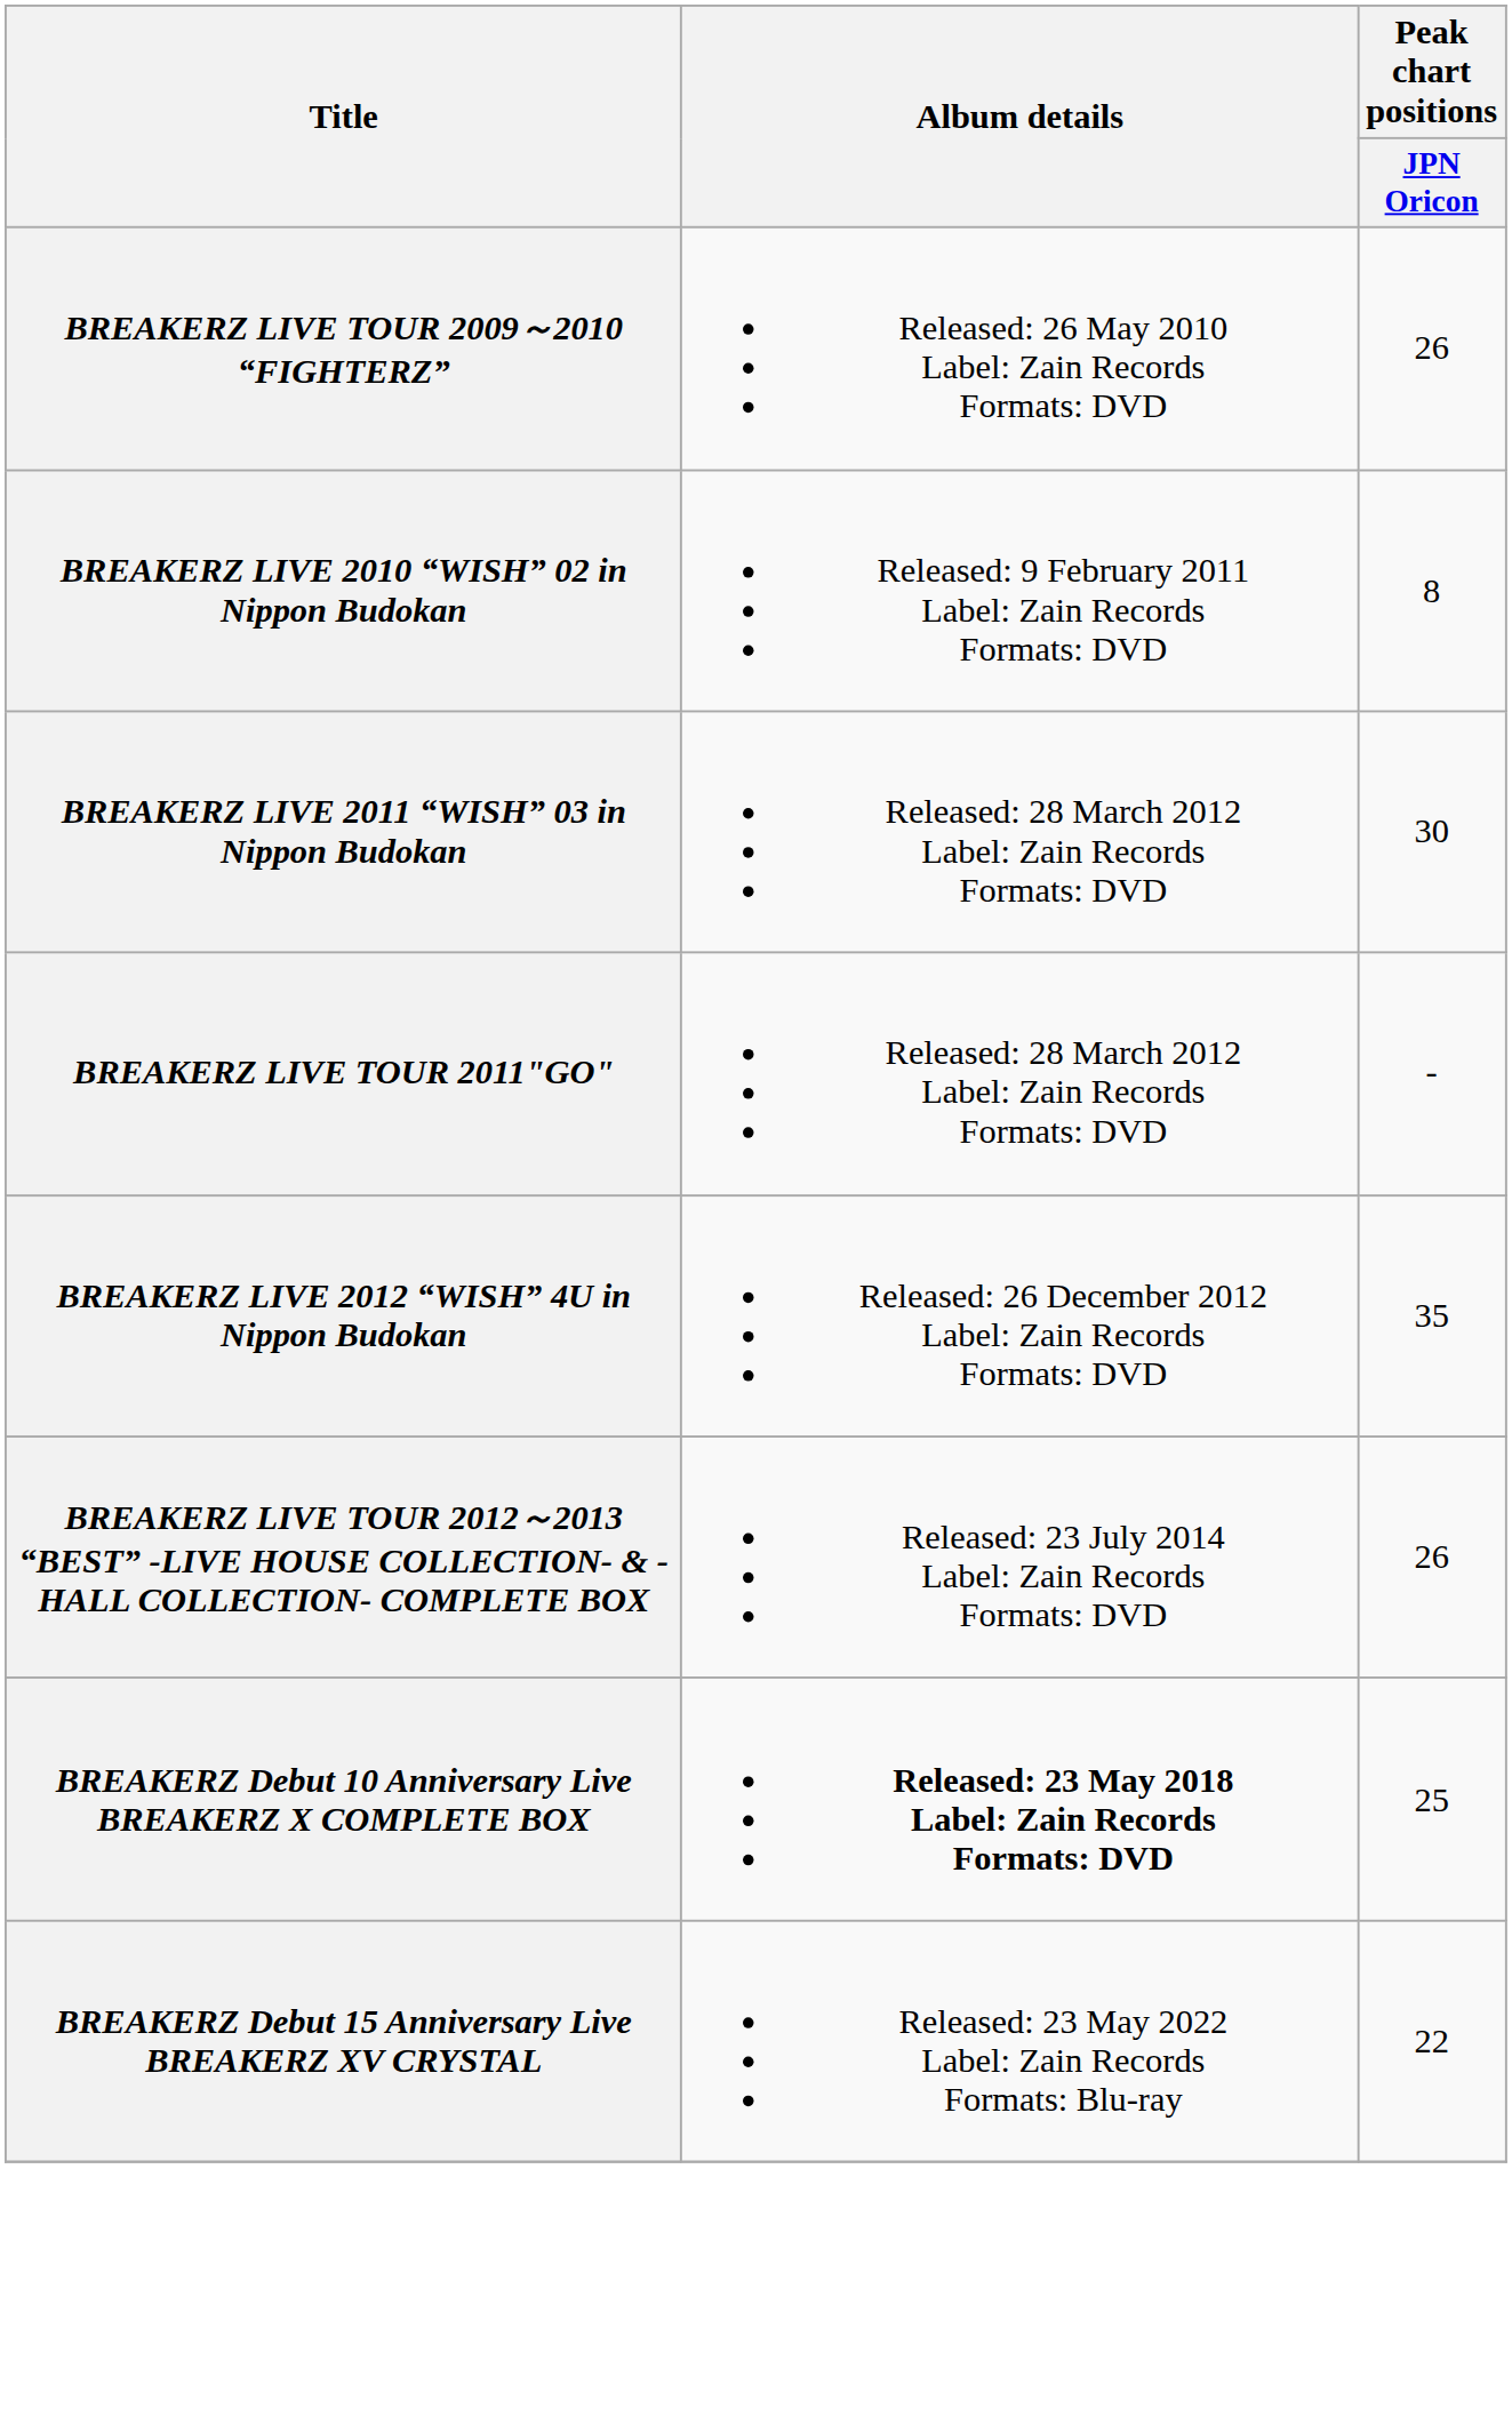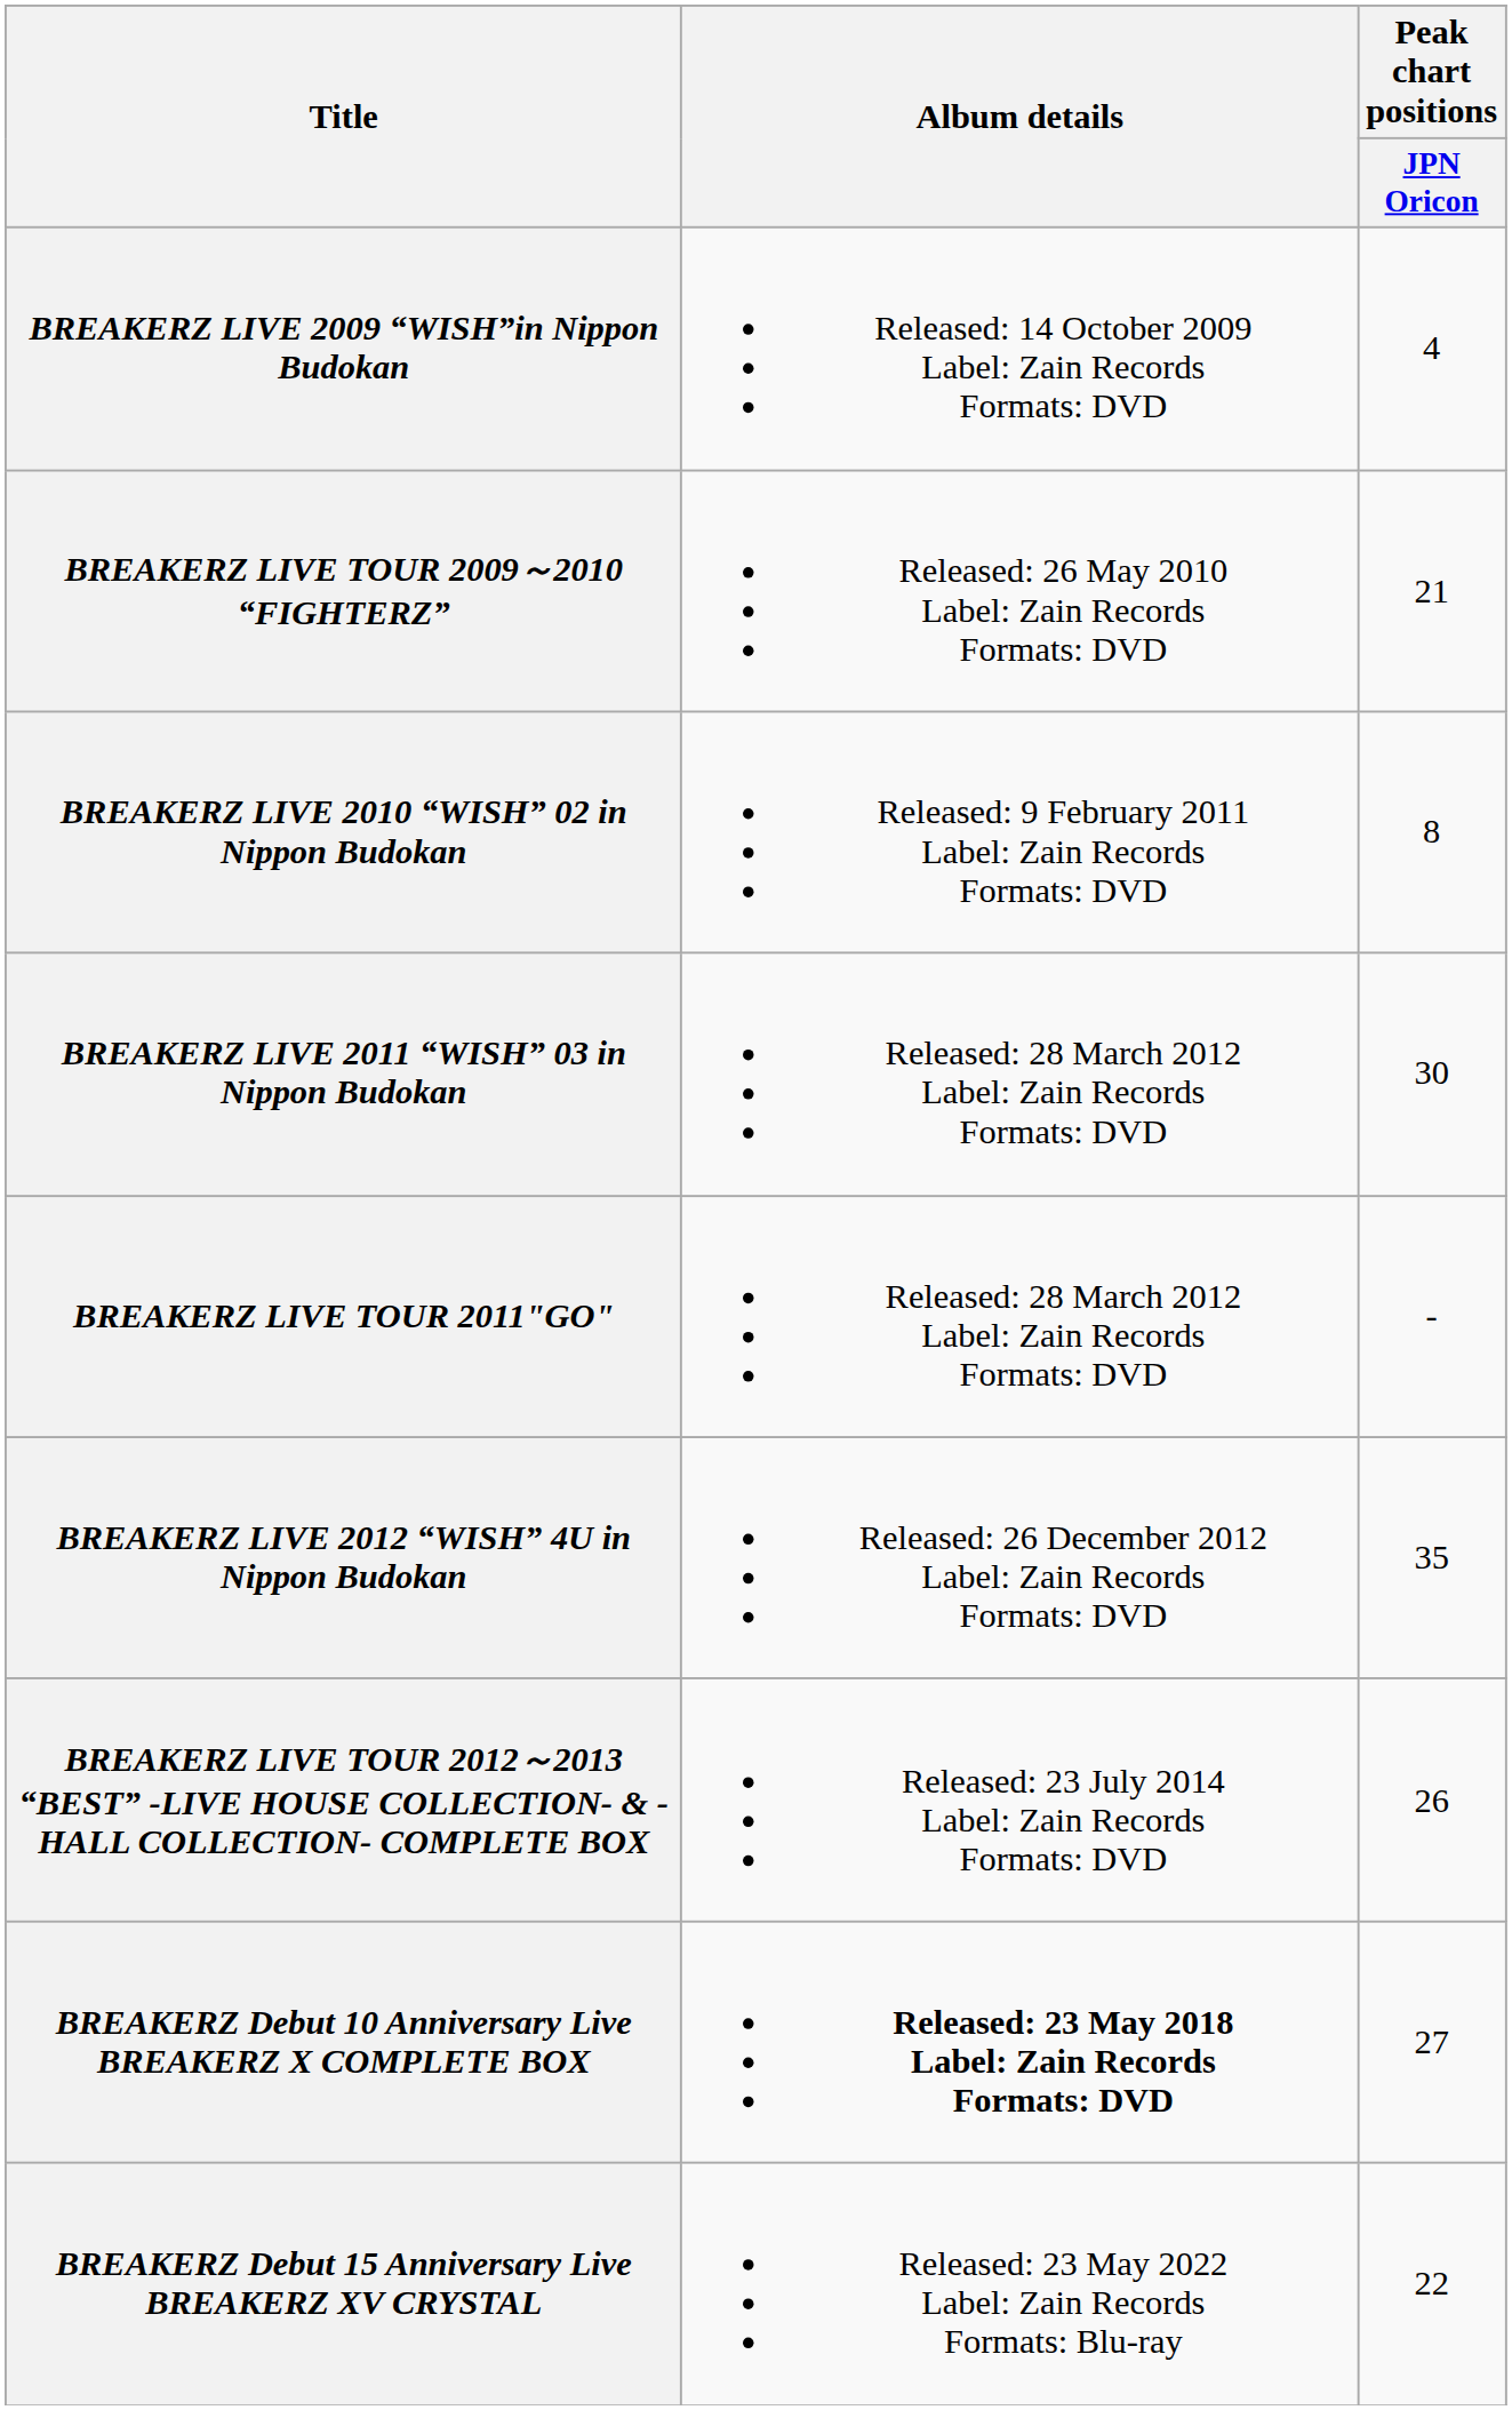 <table class="wikitable plainrowheaders" style="text-align:center;">
 <tr>
 <th scope="col" rowspan="2" style="width:19em;">Title</th>
 <th scope="col" rowspan="2" style="width:19em;">Album details</th>
 <th scope="col" colspan="1">Peak<br>chart<br>positions</th>
 </tr>
 <tr>
 <th scope="col" style="width:2.9em;font-size:90%;"><a href='#'>JPN<br>Oricon</a><br></th>
 </tr>
 <tr>
+<th scope="row"><em>BREAKERZ LIVE 2009 “WISH”in Nippon Budokan</em></th>
+<td><br><ul><li>Released: 14 October 2009</li><li>Label: Zain Records</li><li>Formats: DVD</li></ul></td>
+<td>4</td>
+</tr>
+<tr>
 <th scope="row"><em>BREAKERZ LIVE TOUR 2009～2010 “FIGHTERZ”</em></th>
 <td><br><ul><li>Released: 26 May 2010</li><li>Label: Zain Records</li><li>Formats: DVD</li></ul></td>
-<td>26</td>
+<td>21</td>
 </tr>
 <tr>
 <th scope="row"><em>BREAKERZ LIVE 2010 “WISH” 02 in Nippon Budokan</em></th>
 <td><br><ul><li>Released: 9 February 2011</li><li>Label: Zain Records</li><li>Formats: DVD</li></ul></td>
 <td>8</td>
 </tr>
 <tr>
 <th scope="row"><em>BREAKERZ LIVE 2011 “WISH” 03 in Nippon Budokan</em></th>
 <td><br><ul><li>Released: 28 March 2012</li><li>Label: Zain Records</li><li>Formats: DVD</li></ul></td>
 <td>30</td>
 </tr>
 <tr>
 <th scope="row"><em>BREAKERZ LIVE TOUR 2011"GO"</em></th>
 <td><br><ul><li>Released: 28 March 2012</li><li>Label: Zain Records</li><li>Formats: DVD</li></ul></td>
 <td>-</td>
 </tr>
 <tr>
 <th scope="row"><em>BREAKERZ LIVE 2012 “WISH” 4U in Nippon Budokan</em></th>
 <td><br><ul><li>Released: 26 December 2012</li><li>Label: Zain Records</li><li>Formats: DVD</li></ul></td>
 <td>35</td>
 </tr>
 <tr>
 <th scope="row"><em>BREAKERZ LIVE TOUR 2012～2013 “BEST” -LIVE HOUSE COLLECTION- & -HALL COLLECTION- COMPLETE BOX</em></th>
 <td><br><ul><li>Released: 23 July 2014</li><li>Label: Zain Records</li><li>Formats: DVD</li></ul></td>
 <td>26</td>
 </tr>
 <tr>
 <th scope="row"><em>BREAKERZ Debut 10 Anniversary Live BREAKERZ X COMPLETE BOX</em></th>
 <td><strong><br><ul><li>Released: 23 May 2018</li><li>Label: Zain Records</li><li>Formats: DVD</li></ul></strong></td>
-<td>25</td>
+<td>27</td>
 </tr>
 <tr>
 <th scope="row"><em>BREAKERZ Debut 15 Anniversary Live BREAKERZ XV CRYSTAL </em></th>
 <td><br><ul><li>Released: 23 May 2022</li><li>Label: Zain Records</li><li>Formats: Blu-ray</li></ul></td>
 <td>22</td>
 </tr>
 <tr>
 </tr>
 </table>
